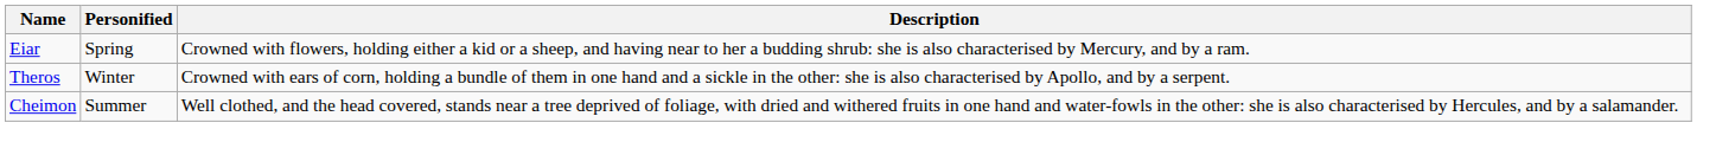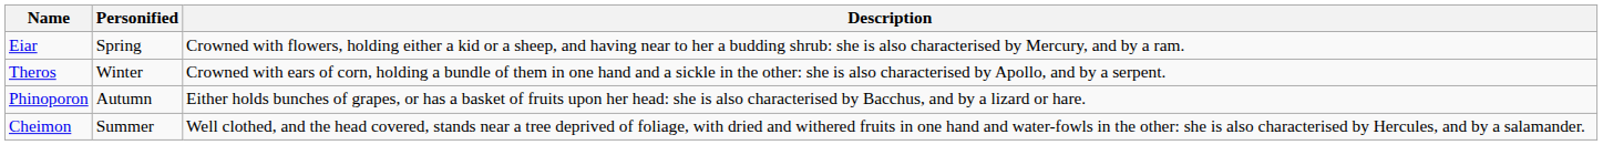 <table class="wikitable">
 <tr>
 <th>Name</th>
 <th>Personified</th>
 <th>Description</th>
 </tr>
 <tr>
 <td><a href='#'>Eiar</a></td>
 <td>Spring</td>
 <td>Crowned with flowers, holding either a kid or a sheep, and having near to her a budding shrub: she is also characterised by Mercury, and by a ram.</td>
 </tr>
 <tr>
 <td><a href='#'>Theros</a></td>
 <td>Winter</td>
 <td>Crowned with ears of corn, holding a bundle of them in one hand and a sickle in the other: she is also characterised by Apollo, and by a serpent.</td>
 </tr>
 <tr>
+<td><a href='#'>Phinoporon</a></td>
+<td>Autumn</td>
+<td>Either holds bunches of grapes, or has a basket of fruits upon her head: she is also characterised by Bacchus, and by a lizard or hare.</td>
+</tr>
+<tr>
 <td><a href='#'>Cheimon</a></td>
 <td>Summer</td>
 <td>Well clothed, and the head covered, stands near a tree deprived of foliage, with dried and withered fruits in one hand and water-fowls in the other: she is also characterised by Hercules, and by a salamander.  </td>
 </tr>
 </table>
